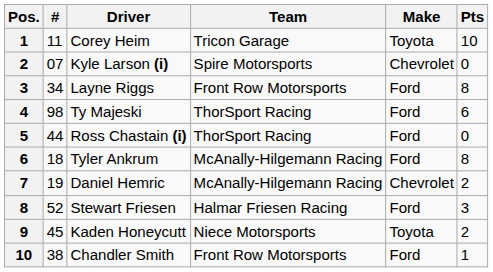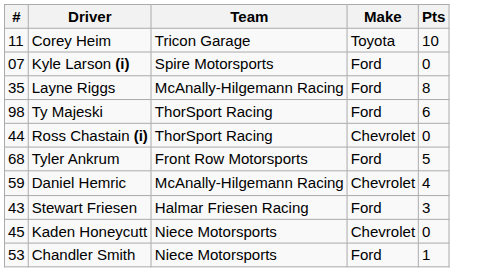 <table class="wikitable" style="font-size:95%">
 <tr>
-<th>Pos.</th>
 <th>#</th>
 <th>Driver</th>
 <th>Team</th>
 <th>Make</th>
 <th>Pts</th>
 </tr>
 <tr>
-<th>1</th>
 <td>11</td>
 <td>Corey Heim</td>
 <td>Tricon Garage</td>
 <td>Toyota</td>
 <td>10</td>
 </tr>
 <tr>
-<th>2</th>
 <td>07</td>
 <td>Kyle Larson <strong>(i)</strong></td>
 <td>Spire Motorsports</td>
-<td>Chevrolet</td>
+<td>Ford</td>
 <td>0</td>
 </tr>
 <tr>
-<th>3</th>
-<td>34</td>
+<td>35</td>
 <td>Layne Riggs</td>
-<td>Front Row Motorsports</td>
+<td>McAnally-Hilgemann Racing</td>
 <td>Ford</td>
 <td>8</td>
 </tr>
 <tr>
-<th>4</th>
 <td>98</td>
 <td>Ty Majeski</td>
 <td>ThorSport Racing</td>
 <td>Ford</td>
 <td>6</td>
 </tr>
 <tr>
-<th>5</th>
 <td>44</td>
 <td>Ross Chastain <strong>(i)</strong></td>
 <td>ThorSport Racing</td>
-<td>Ford</td>
+<td>Chevrolet</td>
 <td>0</td>
 </tr>
 <tr>
-<th>6</th>
-<td>18</td>
+<td>68</td>
 <td>Tyler Ankrum</td>
-<td>McAnally-Hilgemann Racing</td>
+<td>Front Row Motorsports</td>
 <td>Ford</td>
-<td>8</td>
+<td>5</td>
 </tr>
 <tr>
-<th>7</th>
-<td>19</td>
+<td>59</td>
 <td>Daniel Hemric</td>
 <td>McAnally-Hilgemann Racing</td>
 <td>Chevrolet</td>
-<td>2</td>
+<td>4</td>
 </tr>
 <tr>
-<th>8</th>
-<td>52</td>
+<td>43</td>
 <td>Stewart Friesen</td>
 <td>Halmar Friesen Racing</td>
 <td>Ford</td>
 <td>3</td>
 </tr>
 <tr>
-<th>9</th>
 <td>45</td>
 <td>Kaden Honeycutt</td>
 <td>Niece Motorsports</td>
-<td>Toyota</td>
-<td>2</td>
+<td>Chevrolet</td>
+<td>0</td>
 </tr>
 <tr>
-<th>10</th>
-<td>38</td>
+<td>53</td>
 <td>Chandler Smith</td>
-<td>Front Row Motorsports</td>
+<td>Niece Motorsports</td>
 <td>Ford</td>
 <td>1</td>
 </tr>
 </table>
